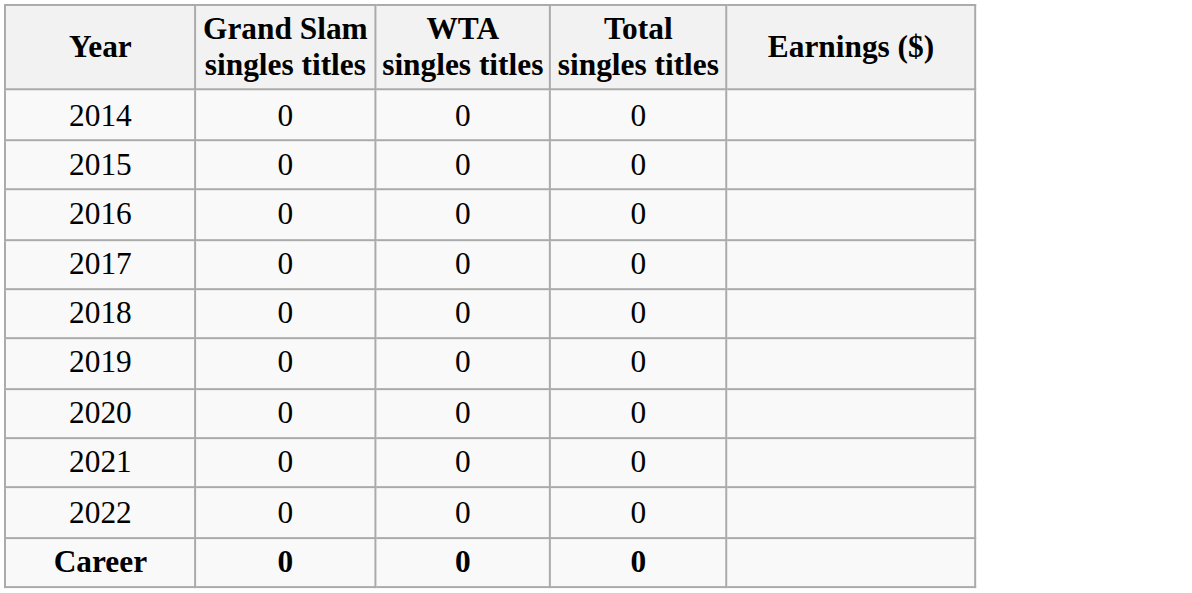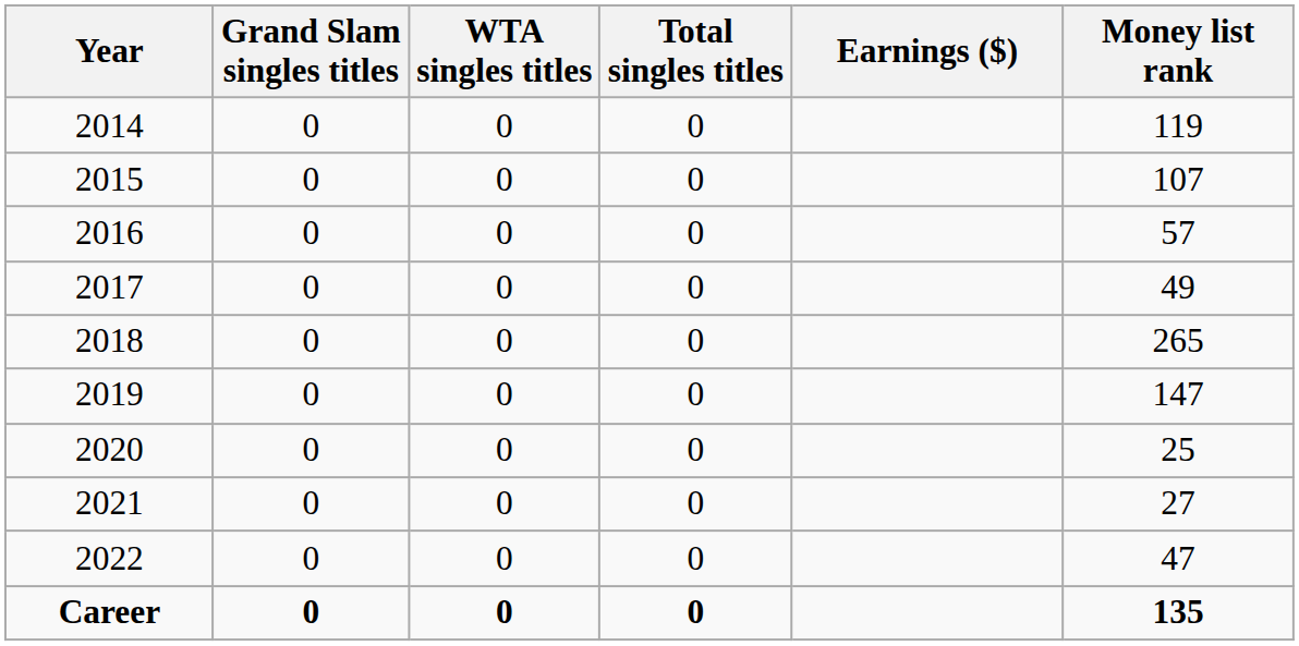 <table class="wikitable" style=text-align:center;">
 <tr>
 <th width="90">Year</th>
 <th>Grand Slam<br>singles titles</th>
 <th>WTA <br>singles titles</th>
 <th>Total<br>singles titles</th>
 <th width="120">Earnings ($)</th>
+<th width="100">Money list rank</th>
 </tr>
 <tr>
 <td>2014</td>
 <td>0</td>
 <td>0</td>
 <td>0</td>
 <td align="right"></td>
+<td>119</td>
 </tr>
 <tr>
 <td>2015</td>
 <td>0</td>
 <td>0</td>
 <td>0</td>
 <td align="right"></td>
+<td>107</td>
 </tr>
 <tr>
 <td>2016</td>
 <td>0</td>
 <td>0</td>
 <td>0</td>
 <td align="right"></td>
+<td>57</td>
 </tr>
 <tr>
 <td>2017</td>
 <td>0</td>
 <td>0</td>
 <td>0</td>
 <td align="right"></td>
+<td>49</td>
 </tr>
 <tr>
 <td>2018</td>
 <td>0</td>
 <td>0</td>
 <td>0</td>
 <td align="right"></td>
+<td>265</td>
 </tr>
 <tr>
 <td>2019</td>
 <td>0</td>
 <td>0</td>
 <td>0</td>
 <td align="right"></td>
+<td>147</td>
 </tr>
 <tr>
 <td>2020</td>
 <td>0</td>
 <td>0</td>
 <td>0</td>
 <td align="right"></td>
+<td>25</td>
 </tr>
 <tr>
 <td>2021</td>
 <td>0</td>
 <td>0</td>
 <td>0</td>
 <td align="right"></td>
+<td>27</td>
 </tr>
 <tr>
 <td>2022</td>
 <td>0</td>
 <td>0</td>
 <td>0</td>
 <td align="right"></td>
+<td>47</td>
 </tr>
 <tr style="font-weight:bold;">
 <td>Career</td>
 <td>0</td>
 <td>0</td>
 <td>0</td>
 <td align="right"></td>
+<td>135</td>
 </tr>
 </table>
